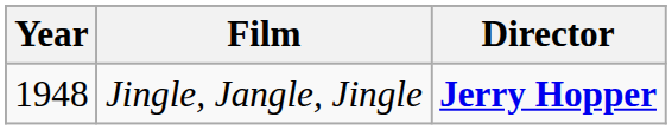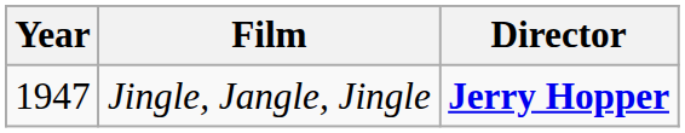 <table class="wikitable">
 <tr>
 <th>Year</th>
 <th>Film</th>
 <th>Director</th>
 </tr>
 <tr>
-<td>1948</td>
+<td>1947</td>
 <td><em>Jingle, Jangle, Jingle</em></td>
 <td><strong><a href='#'>Jerry Hopper</a></strong></td>
 </tr>
 </table>
